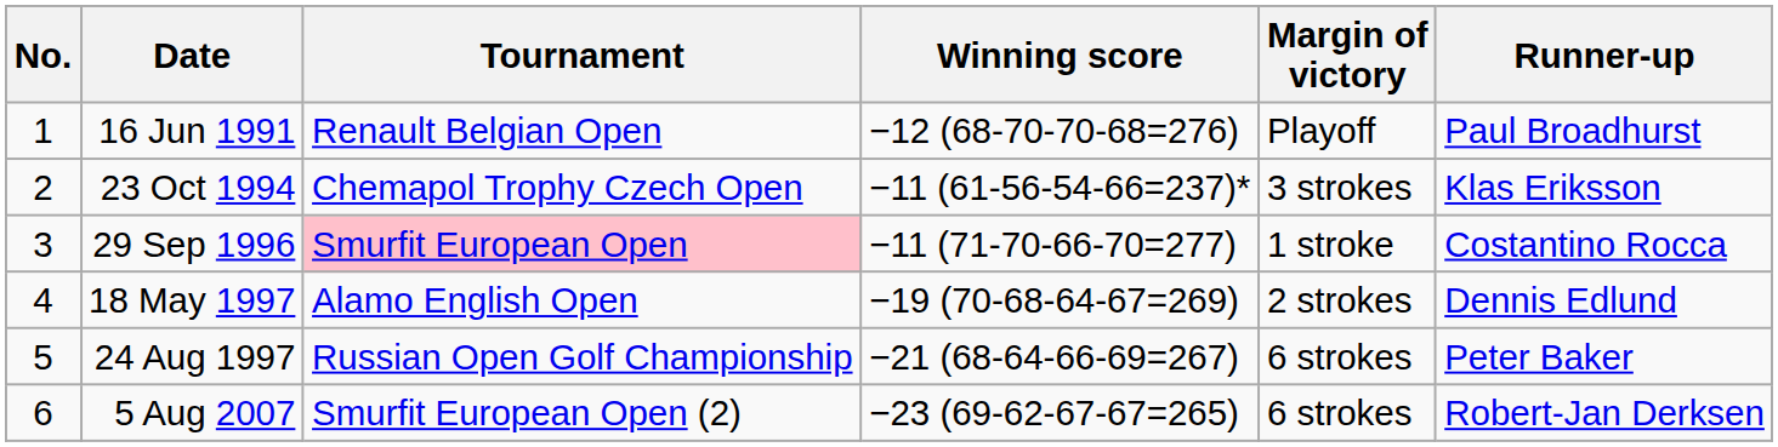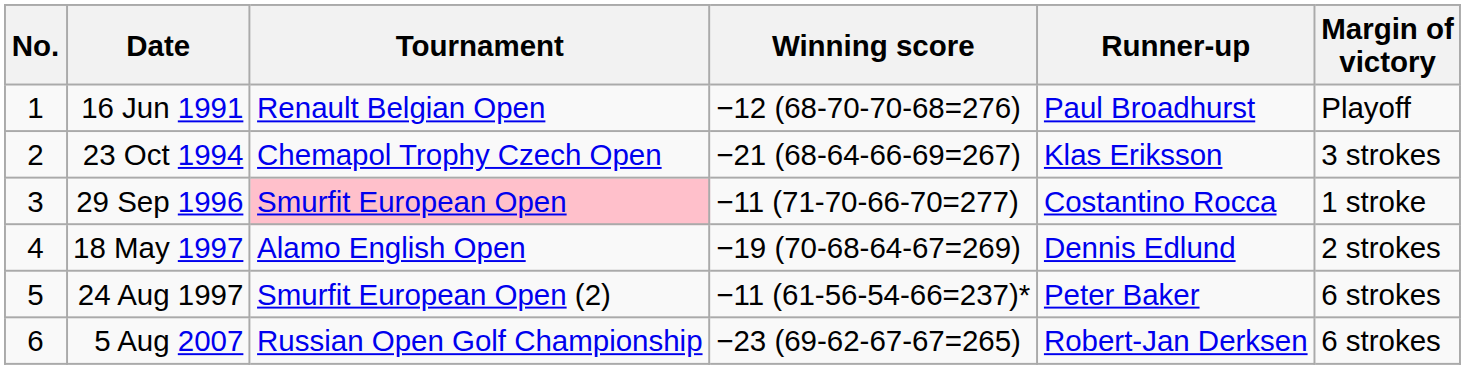 <table class="wikitable" style="font-size:95%;">
 <tr>
 <th>No.</th>
 <th>Date</th>
 <th>Tournament</th>
 <th>Winning score</th>
+<th>Runner-up</th>
 <th>Margin of<br>victory</th>
-<th>Runner-up</th>
 </tr>
 <tr>
 <td align=center>1</td>
 <td align=right>16 Jun <a href='#'>1991</a></td>
 <td><a href='#'>Renault Belgian Open</a></td>
 <td>−12 (68-70-70-68=276)</td>
+<td> <a href='#'>Paul Broadhurst</a></td>
 <td>Playoff</td>
-<td> <a href='#'>Paul Broadhurst</a></td>
 </tr>
 <tr>
 <td align=center>2</td>
 <td align=right>23 Oct <a href='#'>1994</a></td>
 <td><a href='#'>Chemapol Trophy Czech Open</a></td>
-<td>−11 (61-56-54-66=237)*</td>
+<td>−21 (68-64-66-69=267)</td>
+<td> <a href='#'>Klas Eriksson</a></td>
 <td>3 strokes</td>
-<td> <a href='#'>Klas Eriksson</a></td>
 </tr>
 <tr>
 <td align=center>3</td>
 <td align=right>29 Sep <a href='#'>1996</a></td>
 <td style="background: pink;"><a href='#'>Smurfit European Open</a></td>
 <td>−11 (71-70-66-70=277)</td>
+<td> <a href='#'>Costantino Rocca</a></td>
 <td>1 stroke</td>
-<td> <a href='#'>Costantino Rocca</a></td>
 </tr>
 <tr>
 <td align=center>4</td>
 <td align=right>18 May <a href='#'>1997</a></td>
 <td><a href='#'>Alamo English Open</a></td>
 <td>−19 (70-68-64-67=269)</td>
+<td> <a href='#'>Dennis Edlund</a></td>
 <td>2 strokes</td>
-<td> <a href='#'>Dennis Edlund</a></td>
 </tr>
 <tr>
 <td align=center>5</td>
 <td align=right>24 Aug 1997</td>
-<td><a href='#'>Russian Open Golf Championship</a></td>
-<td>−21 (68-64-66-69=267)</td>
+<td><a href='#'>Smurfit European Open</a> (2)</td>
+<td>−11 (61-56-54-66=237)*</td>
+<td> <a href='#'>Peter Baker</a></td>
 <td>6 strokes</td>
-<td> <a href='#'>Peter Baker</a></td>
 </tr>
 <tr>
 <td align=center>6</td>
 <td align=right>5 Aug <a href='#'>2007</a></td>
-<td><a href='#'>Smurfit European Open</a> (2)</td>
+<td><a href='#'>Russian Open Golf Championship</a></td>
 <td>−23 (69-62-67-67=265)</td>
+<td> <a href='#'>Robert-Jan Derksen</a></td>
 <td>6 strokes</td>
-<td> <a href='#'>Robert-Jan Derksen</a></td>
 </tr>
 </table>
